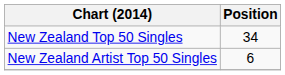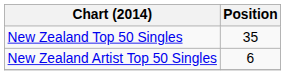 <table class="wikitable">
 <tr>
 <th>Chart (2014)</th>
 <th>Position</th>
 </tr>
 <tr>
 <td><a href='#'>New Zealand Top 50 Singles</a></td>
-<td style="text-align:center;">34</td>
+<td style="text-align:center;">35</td>
 </tr>
 <tr>
 <td><a href='#'>New Zealand Artist Top 50 Singles</a></td>
 <td style="text-align:center;">6</td>
 </tr>
 <tr>
 </tr>
 </table>
